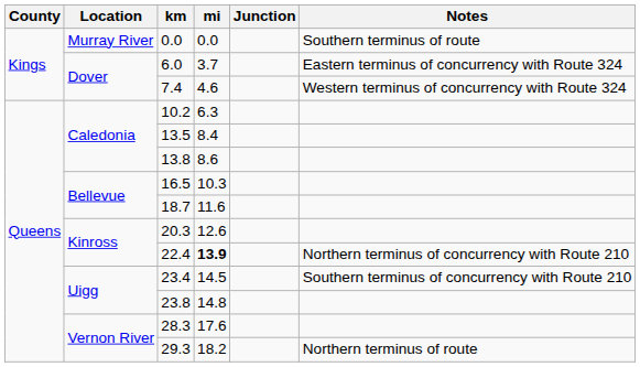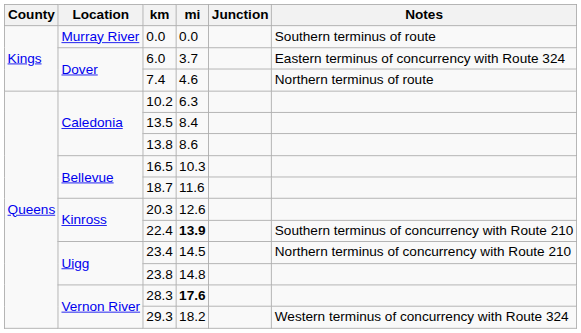 <table class="wikitable">
 <tr>
 <th>County</th>
 <th>Location</th>
 <th>km</th>
 <th>mi</th>
 <th>Junction</th>
 <th>Notes</th>
 </tr>
 <tr>
 <td rowspan=3><a href='#'>Kings</a></td>
 <td><a href='#'>Murray River</a></td>
 <td>0.0</td>
 <td>0.0</td>
 <td></td>
 <td>Southern terminus of route</td>
 </tr>
 <tr>
 <td rowspan=2><a href='#'>Dover</a></td>
 <td>6.0</td>
 <td>3.7</td>
 <td></td>
 <td>Eastern terminus of concurrency with Route 324</td>
 </tr>
 <tr>
 <td>7.4</td>
 <td>4.6</td>
 <td></td>
-<td>Western terminus of concurrency with Route 324</td>
+<td>Northern terminus of route</td>
 </tr>
 <tr>
 <td rowspan=99><a href='#'>Queens</a></td>
 <td rowspan=3><a href='#'>Caledonia</a></td>
 <td>10.2</td>
 <td>6.3</td>
 <td></td>
 <td></td>
 </tr>
 <tr>
 <td>13.5</td>
 <td>8.4</td>
 <td></td>
 <td></td>
 </tr>
 <tr>
 <td>13.8</td>
 <td>8.6</td>
 <td></td>
 <td></td>
 </tr>
 <tr>
 <td rowspan=2><a href='#'>Bellevue</a></td>
 <td>16.5</td>
 <td>10.3</td>
 <td></td>
 <td></td>
 </tr>
 <tr>
 <td>18.7</td>
 <td>11.6</td>
 <td></td>
 <td></td>
 </tr>
 <tr>
 <td rowspan=2><a href='#'>Kinross</a></td>
 <td>20.3</td>
 <td>12.6</td>
 <td></td>
 <td></td>
 </tr>
 <tr>
 <td>22.4</td>
 <td><strong>13.9</strong></td>
 <td></td>
-<td>Northern terminus of concurrency with Route 210</td>
+<td>Southern terminus of concurrency with Route 210</td>
 </tr>
 <tr>
 <td rowspan=2><a href='#'>Uigg</a></td>
 <td>23.4</td>
 <td>14.5</td>
 <td></td>
-<td>Southern terminus of concurrency with Route 210</td>
+<td>Northern terminus of concurrency with Route 210</td>
 </tr>
 <tr>
 <td>23.8</td>
 <td>14.8</td>
 <td></td>
 <td></td>
 </tr>
 <tr>
 <td rowspan=2><a href='#'>Vernon River</a></td>
 <td>28.3</td>
-<td>17.6</td>
+<td><strong>17.6</strong></td>
 <td></td>
 <td></td>
 </tr>
 <tr>
 <td>29.3</td>
 <td>18.2</td>
 <td></td>
-<td>Northern terminus of route</td>
+<td>Western terminus of concurrency with Route 324</td>
 </tr>
 </table>
